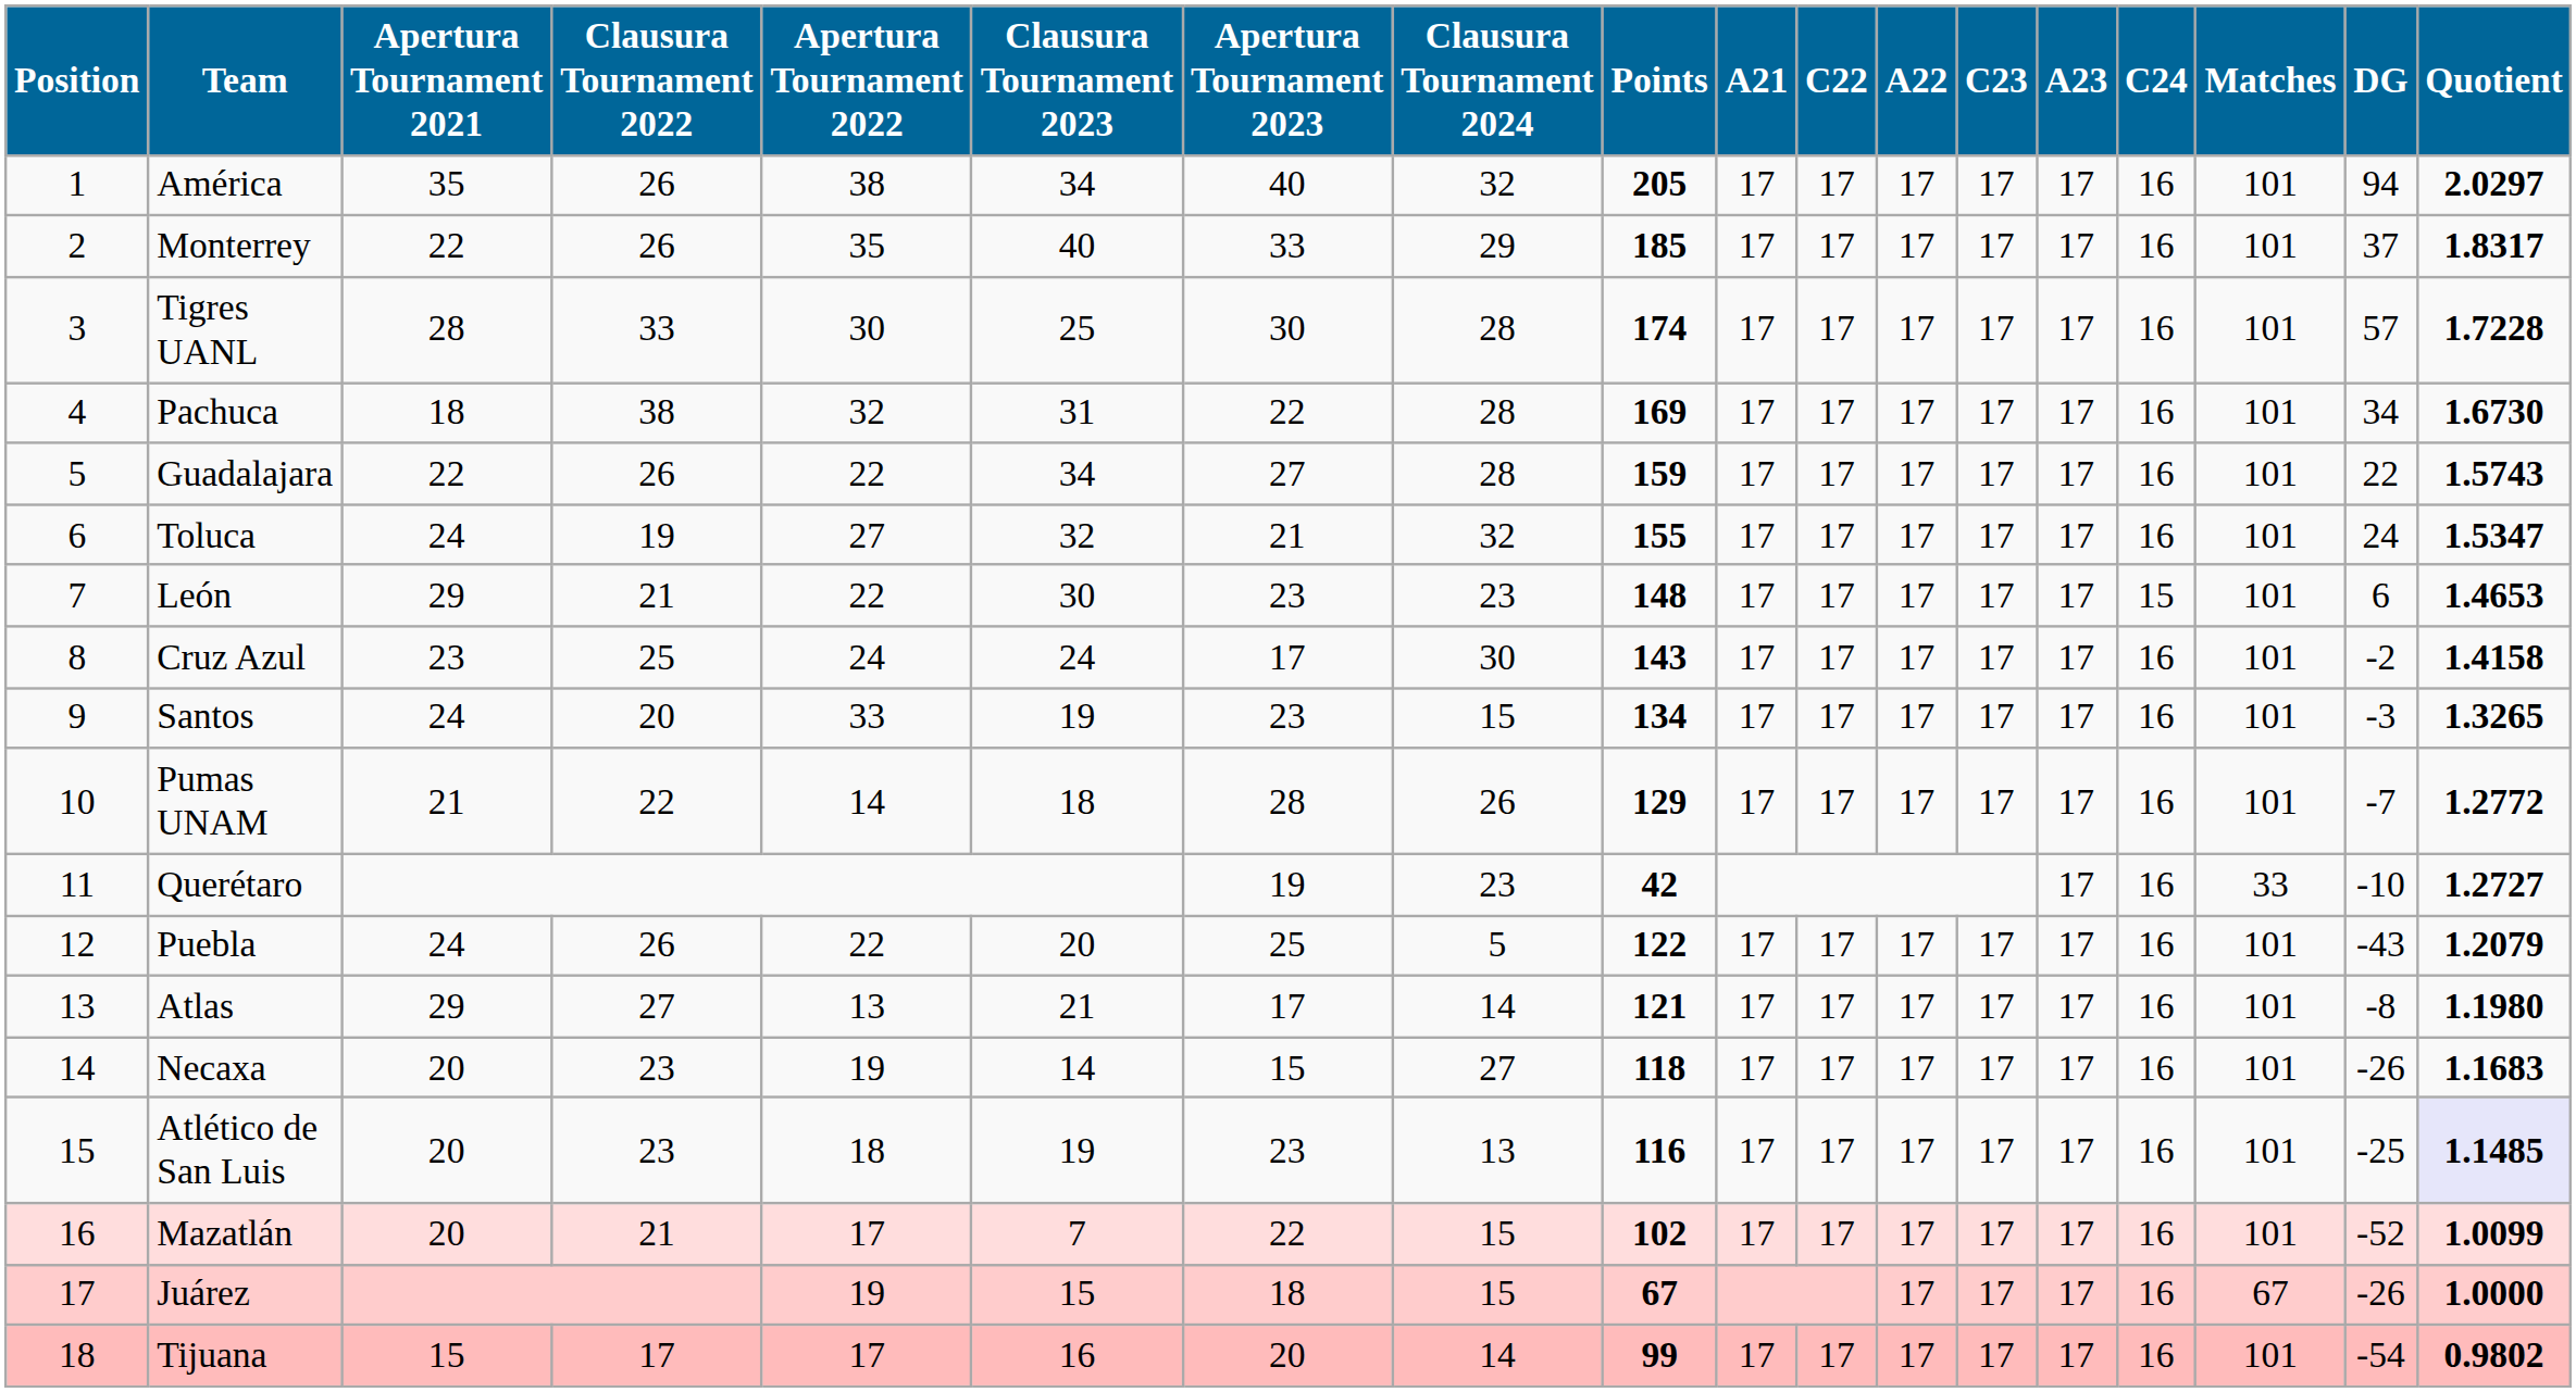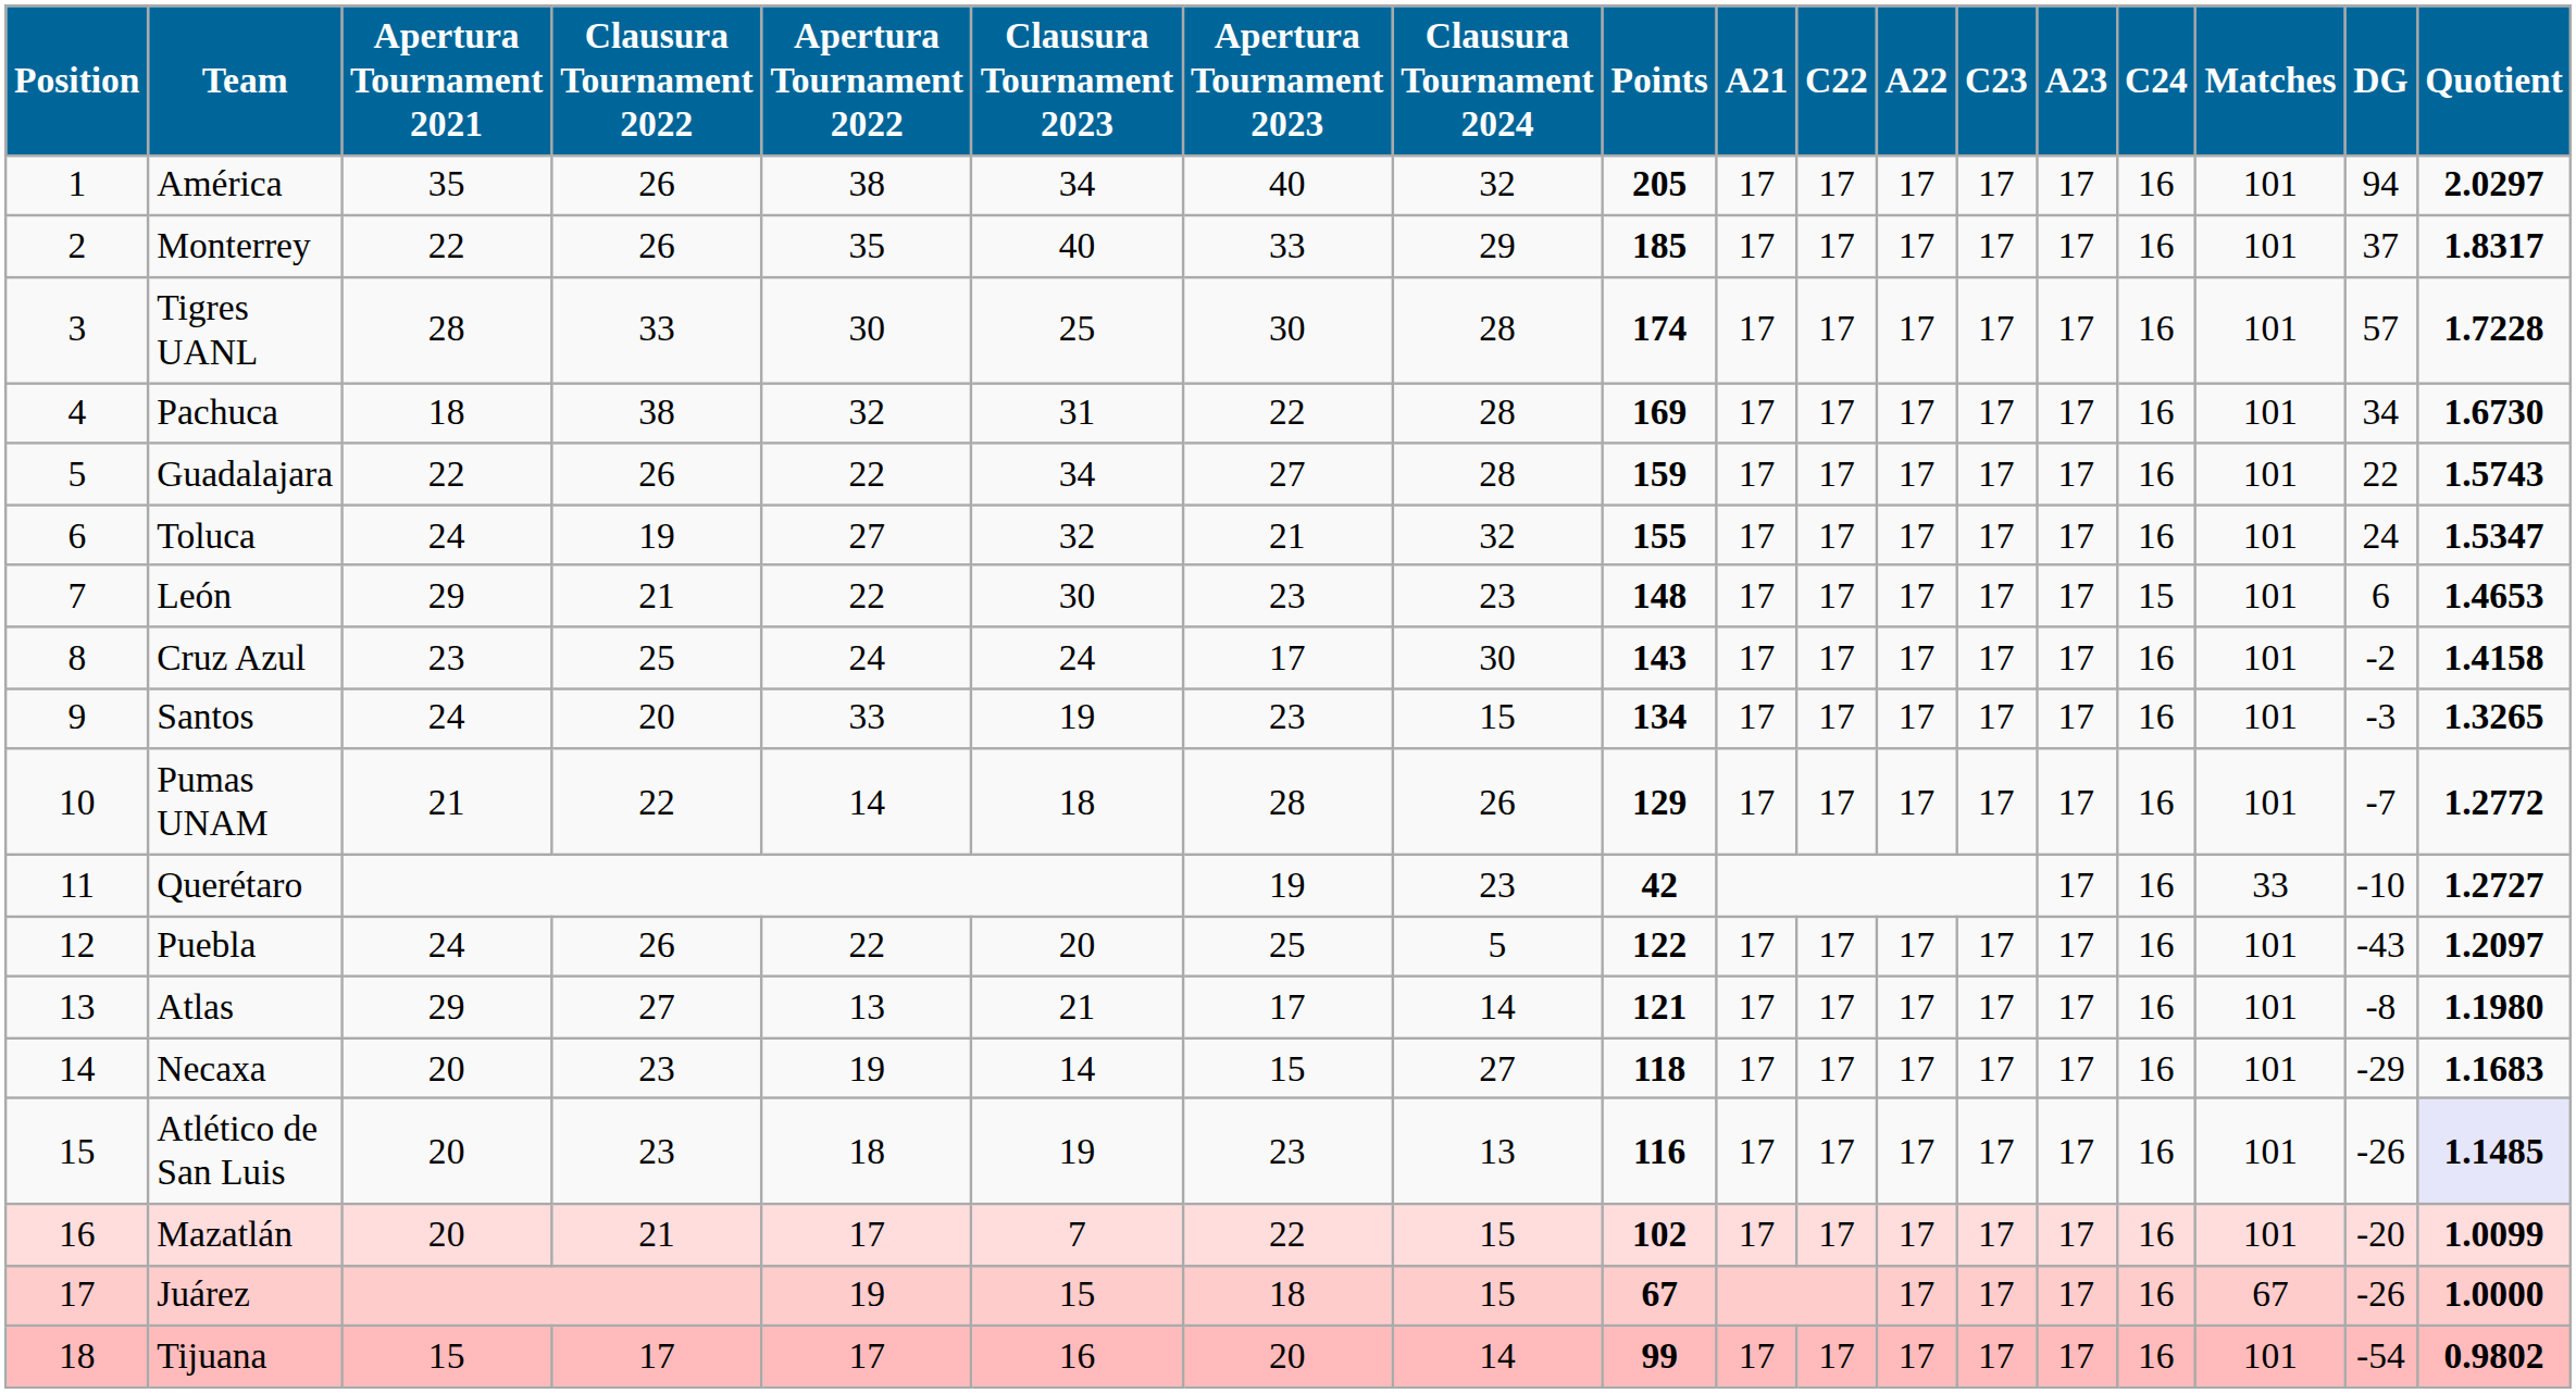 <table class="wikitable sortable" style="text-align:center; width:100%; font-size:88%">
 <tr align=center style="color:#FFFFFF;">
 <th style="background:#006699" width="40">Position</th>
 <th style="background:#006699" width="400">Team</th>
 <th style="background:#006699" width="40">Apertura Tournament 2021</th>
 <th style="background:#006699" width="40">Clausura Tournament 2022</th>
 <th style="background:#006699" width="40">Apertura Tournament 2022</th>
 <th style="background:#006699" width="40">Clausura Tournament 2023</th>
 <th style="background:#006699" width="40">Apertura Tournament 2023</th>
 <th style="background:#006699" width="40">Clausura Tournament 2024</th>
 <th style="background:#006699" width="40">Points</th>
 <th style="background:#006699" width="40">A21</th>
 <th style="background:#006699" width="40">C22</th>
 <th style="background:#006699" width="40">A22</th>
 <th style="background:#006699" width="40">C23</th>
 <th style="background:#006699" width="40">A23</th>
 <th style="background:#006699" width="40">C24</th>
 <th style="background:#006699" width="40">Matches</th>
 <th style="background:#006699" width="40"><span>DG</span></th>
 <th style="background:#006699" width="60">Quotient</th>
 </tr>
 <tr style="text-align:center;">
 <td>1</td>
 <td align="left">América</td>
 <td>35</td>
 <td>26</td>
 <td>38</td>
 <td>34</td>
 <td>40</td>
 <td>32</td>
 <td><strong>205</strong></td>
 <td>17</td>
 <td>17</td>
 <td>17</td>
 <td>17</td>
 <td>17</td>
 <td>16</td>
 <td>101</td>
 <td>94</td>
 <td><strong>2.0297</strong></td>
 </tr>
 <tr style="text-align:center;">
 <td>2</td>
 <td align="left">Monterrey</td>
 <td>22</td>
 <td>26</td>
 <td>35</td>
 <td>40</td>
 <td>33</td>
 <td>29</td>
 <td><strong>185</strong></td>
 <td>17</td>
 <td>17</td>
 <td>17</td>
 <td>17</td>
 <td>17</td>
 <td>16</td>
 <td>101</td>
 <td>37</td>
 <td><strong>1.8317</strong></td>
 </tr>
 <tr style="text-align:center;">
 <td>3</td>
 <td align="left">Tigres UANL</td>
 <td>28</td>
 <td>33</td>
 <td>30</td>
 <td>25</td>
 <td>30</td>
 <td>28</td>
 <td><strong>174</strong></td>
 <td>17</td>
 <td>17</td>
 <td>17</td>
 <td>17</td>
 <td>17</td>
 <td>16</td>
 <td>101</td>
 <td>57</td>
 <td><strong>1.7228</strong></td>
 </tr>
 <tr style="text-align:center;">
 <td>4</td>
 <td align="left">Pachuca</td>
 <td>18</td>
 <td>38</td>
 <td>32</td>
 <td>31</td>
 <td>22</td>
 <td>28</td>
 <td><strong>169</strong></td>
 <td>17</td>
 <td>17</td>
 <td>17</td>
 <td>17</td>
 <td>17</td>
 <td>16</td>
 <td>101</td>
 <td>34</td>
 <td><strong>1.6730</strong></td>
 </tr>
 <tr style="text-align:center;">
 <td>5</td>
 <td align="left">Guadalajara</td>
 <td>22</td>
 <td>26</td>
 <td>22</td>
 <td>34</td>
 <td>27</td>
 <td>28</td>
 <td><strong>159</strong></td>
 <td>17</td>
 <td>17</td>
 <td>17</td>
 <td>17</td>
 <td>17</td>
 <td>16</td>
 <td>101</td>
 <td>22</td>
 <td><strong>1.5743</strong></td>
 </tr>
 <tr style="text-align:center;">
 <td>6</td>
 <td align="left">Toluca</td>
 <td>24</td>
 <td>19</td>
 <td>27</td>
 <td>32</td>
 <td>21</td>
 <td>32</td>
 <td><strong>155</strong></td>
 <td>17</td>
 <td>17</td>
 <td>17</td>
 <td>17</td>
 <td>17</td>
 <td>16</td>
 <td>101</td>
 <td>24</td>
 <td><strong>1.5347</strong></td>
 </tr>
 <tr style="text-align:center;">
 <td>7</td>
 <td align="left">León</td>
 <td>29</td>
 <td>21</td>
 <td>22</td>
 <td>30</td>
 <td>23</td>
 <td>23</td>
 <td><strong>148</strong></td>
 <td>17</td>
 <td>17</td>
 <td>17</td>
 <td>17</td>
 <td>17</td>
 <td>15</td>
 <td>101</td>
 <td>6</td>
 <td><strong>1.4653</strong></td>
 </tr>
 <tr style="text-align:center;">
 <td>8</td>
 <td align="left">Cruz Azul</td>
 <td>23</td>
 <td>25</td>
 <td>24</td>
 <td>24</td>
 <td>17</td>
 <td>30</td>
 <td><strong>143</strong></td>
 <td>17</td>
 <td>17</td>
 <td>17</td>
 <td>17</td>
 <td>17</td>
 <td>16</td>
 <td>101</td>
 <td>-2</td>
 <td><strong>1.4158</strong></td>
 </tr>
 <tr style="text-align:center;">
 <td>9</td>
 <td align="left">Santos</td>
 <td>24</td>
 <td>20</td>
 <td>33</td>
 <td>19</td>
 <td>23</td>
 <td>15</td>
 <td><strong>134</strong></td>
 <td>17</td>
 <td>17</td>
 <td>17</td>
 <td>17</td>
 <td>17</td>
 <td>16</td>
 <td>101</td>
 <td>-3</td>
 <td><strong>1.3265</strong></td>
 </tr>
 <tr style="text-align:center;">
 <td>10</td>
 <td align="left">Pumas UNAM</td>
 <td>21</td>
 <td>22</td>
 <td>14</td>
 <td>18</td>
 <td>28</td>
 <td>26</td>
 <td><strong>129</strong></td>
 <td>17</td>
 <td>17</td>
 <td>17</td>
 <td>17</td>
 <td>17</td>
 <td>16</td>
 <td>101</td>
 <td>-7</td>
 <td><strong>1.2772</strong></td>
 </tr>
 <tr style="text-align:center;">
 <td>11</td>
 <td align="left">Querétaro</td>
 <td colspan="4"></td>
 <td>19</td>
 <td>23</td>
 <td><strong>42</strong></td>
 <td colspan="4"></td>
 <td>17</td>
 <td>16</td>
 <td>33</td>
 <td>-10</td>
 <td><strong>1.2727</strong></td>
 </tr>
 <tr style="text-align:center;">
 <td>12</td>
 <td align="left">Puebla</td>
 <td>24</td>
 <td>26</td>
 <td>22</td>
 <td>20</td>
 <td>25</td>
 <td>5</td>
 <td><strong>122</strong></td>
 <td>17</td>
 <td>17</td>
 <td>17</td>
 <td>17</td>
 <td>17</td>
 <td>16</td>
 <td>101</td>
 <td>-43</td>
-<td><strong>1.2079</strong></td>
+<td><strong>1.2097</strong></td>
 </tr>
 <tr style="text-align:center;">
 <td>13</td>
 <td align="left">Atlas</td>
 <td>29</td>
 <td>27</td>
 <td>13</td>
 <td>21</td>
 <td>17</td>
 <td>14</td>
 <td><strong>121</strong></td>
 <td>17</td>
 <td>17</td>
 <td>17</td>
 <td>17</td>
 <td>17</td>
 <td>16</td>
 <td>101</td>
 <td>-8</td>
 <td><strong>1.1980</strong></td>
 </tr>
 <tr style="text-align:center;">
 <td>14</td>
 <td align="left">Necaxa</td>
 <td>20</td>
 <td>23</td>
 <td>19</td>
 <td>14</td>
 <td>15</td>
 <td>27</td>
 <td><strong>118</strong></td>
 <td>17</td>
 <td>17</td>
 <td>17</td>
 <td>17</td>
 <td>17</td>
 <td>16</td>
 <td>101</td>
-<td>-26</td>
+<td>-29</td>
 <td><strong>1.1683</strong></td>
 </tr>
 <tr style="text-align:center;">
 <td>15</td>
 <td align="left">Atlético de San Luis</td>
 <td>20</td>
 <td>23</td>
 <td>18</td>
 <td>19</td>
 <td>23</td>
 <td>13</td>
 <td><strong>116</strong></td>
 <td>17</td>
 <td>17</td>
 <td>17</td>
 <td>17</td>
 <td>17</td>
 <td>16</td>
 <td>101</td>
-<td>-25</td>
+<td>-26</td>
 <td style="background: lavender;"><strong>1.1485</strong></td>
 </tr>
 <tr bgcolor="#FFDDDD" | style="text-align:center;">
 <td>16</td>
 <td align="left">Mazatlán</td>
 <td>20</td>
 <td>21</td>
 <td>17</td>
 <td>7</td>
 <td>22</td>
 <td>15</td>
 <td><strong>102</strong></td>
 <td>17</td>
 <td>17</td>
 <td>17</td>
 <td>17</td>
 <td>17</td>
 <td>16</td>
 <td>101</td>
-<td>-52</td>
+<td>-20</td>
 <td><strong>1.0099</strong></td>
 </tr>
 <tr bgcolor="#FFCCCC" | style="text-align:center;">
 <td>17</td>
 <td align="left">Juárez</td>
 <td colspan="2"></td>
 <td>19</td>
 <td>15</td>
 <td>18</td>
 <td>15</td>
 <td><strong>67</strong></td>
 <td colspan="2"></td>
 <td>17</td>
 <td>17</td>
 <td>17</td>
 <td>16</td>
 <td>67</td>
 <td>-26</td>
 <td><strong>1.0000</strong></td>
 </tr>
 <tr bgcolor="#FFBBBB" | style="text-align:center;">
 <td>18</td>
 <td align="left">Tijuana</td>
 <td>15</td>
 <td>17</td>
 <td>17</td>
 <td>16</td>
 <td>20</td>
 <td>14</td>
 <td><strong>99</strong></td>
 <td>17</td>
 <td>17</td>
 <td>17</td>
 <td>17</td>
 <td>17</td>
 <td>16</td>
 <td>101</td>
 <td>-54</td>
 <td><strong>0.9802</strong></td>
 </tr>
 </table>
